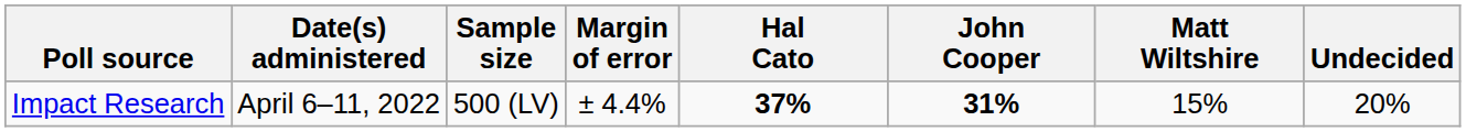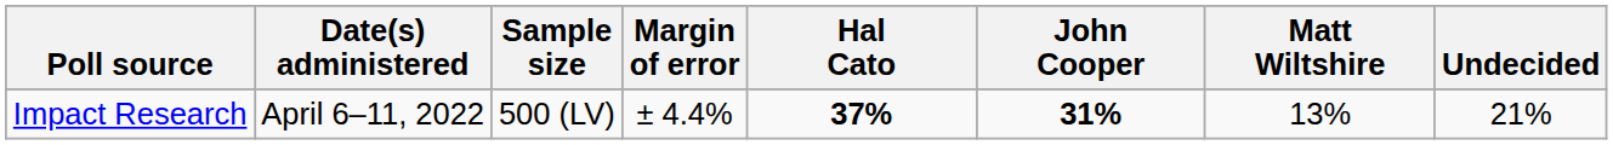 <table class="wikitable" style="font-size:90%;text-align:center;">
 <tr valign=bottom>
 <th>Poll source</th>
 <th>Date(s)<br>administered</th>
 <th>Sample<br>size</th>
 <th>Margin<br>of error</th>
 <th style="width:100px;">Hal<br>Cato</th>
 <th style="width:100px;">John<br>Cooper</th>
 <th style="width:100px;">Matt<br>Wiltshire</th>
 <th>Undecided</th>
 </tr>
 <tr>
 <td style="text-align:left;"><a href='#'>Impact Research</a></td>
 <td>April 6–11, 2022</td>
 <td>500 (LV)</td>
 <td>± 4.4%</td>
 <td><strong>37%</strong></td>
 <td><strong>31%</strong></td>
-<td>15%</td>
-<td>20%</td>
+<td>13%</td>
+<td>21%</td>
 </tr>
 </table>
